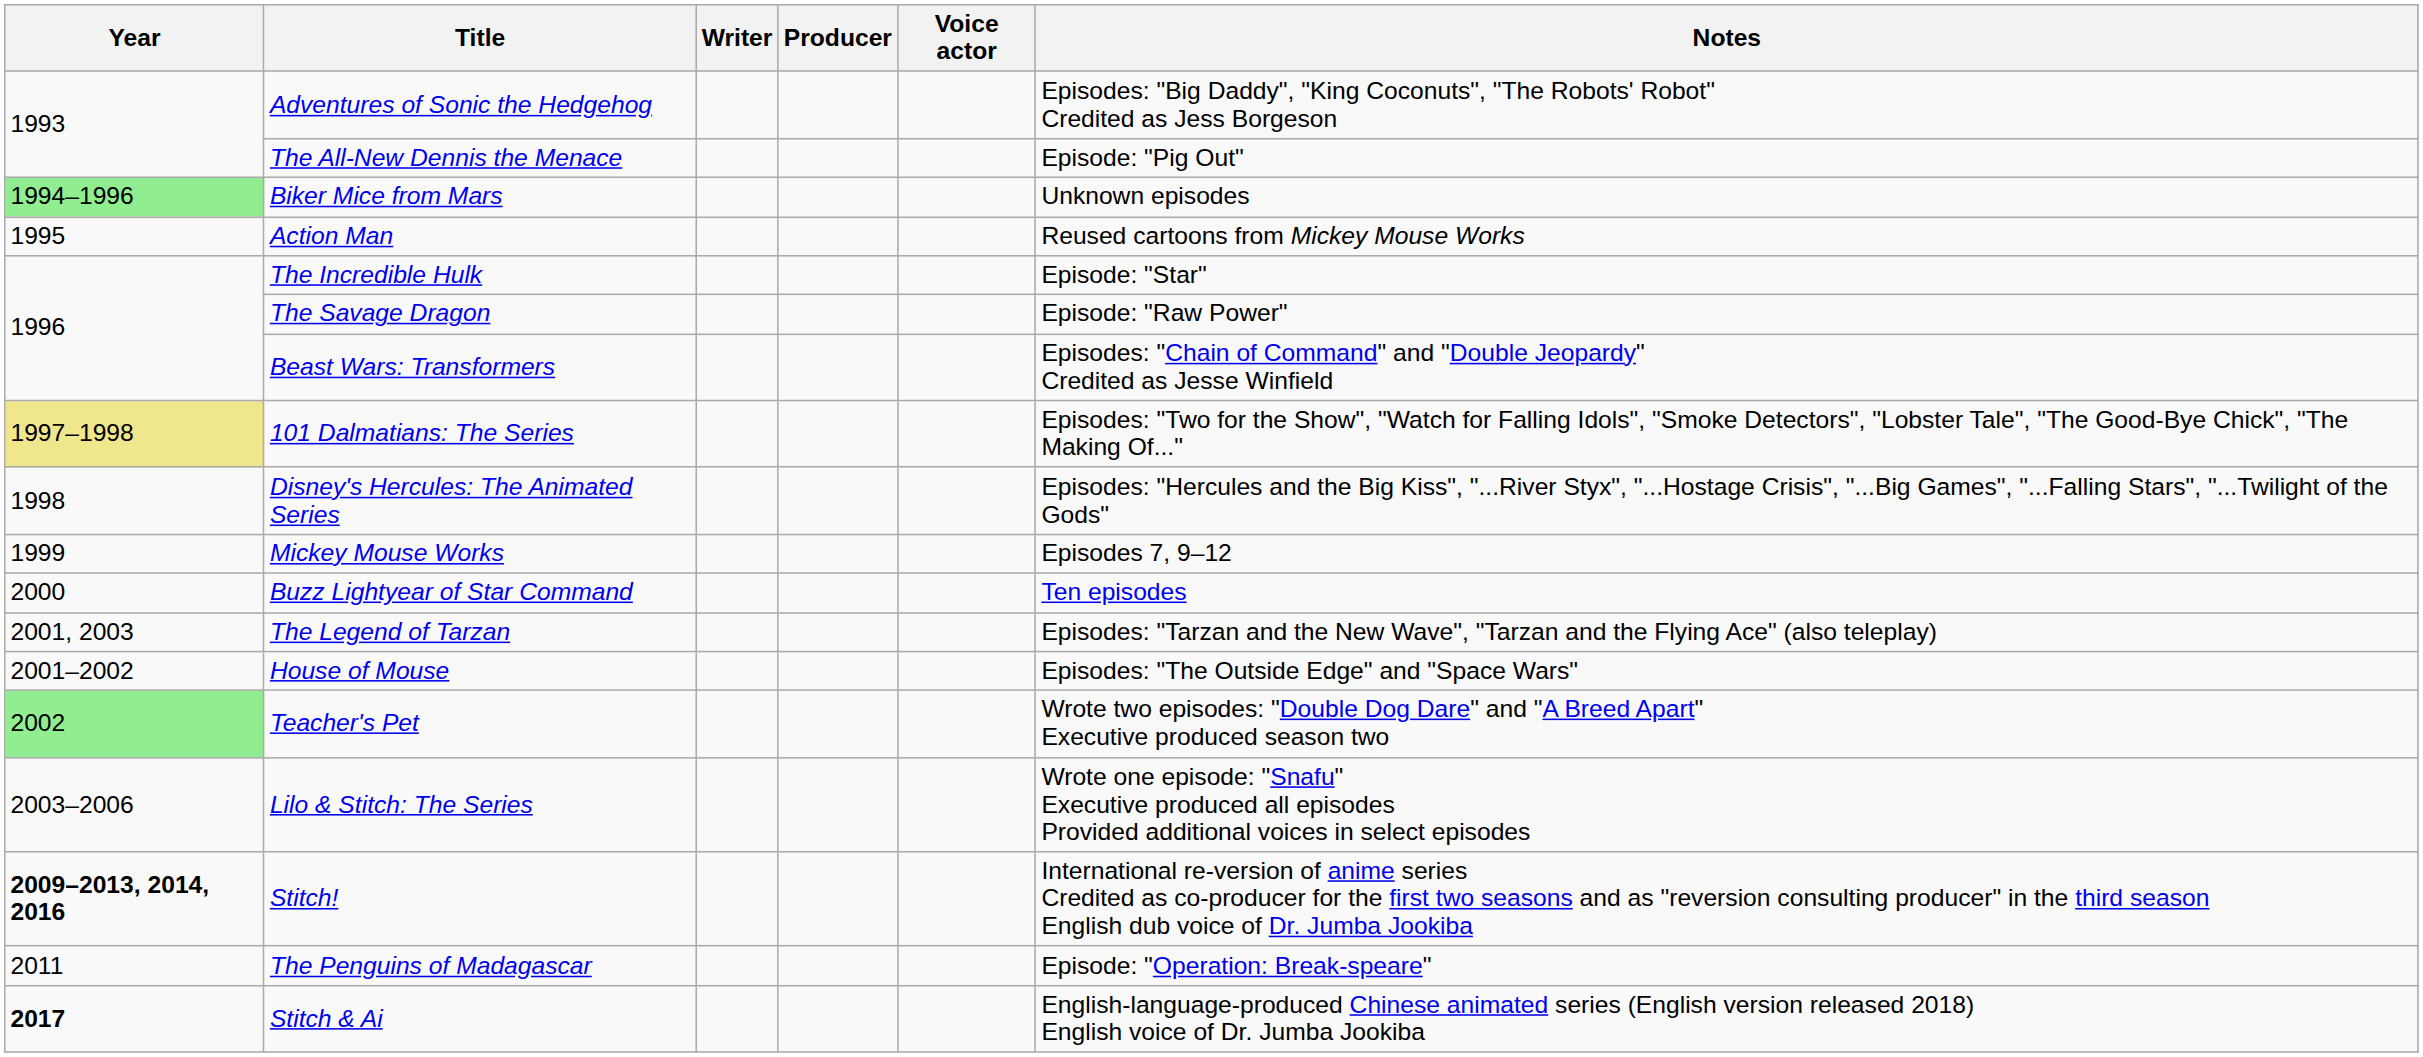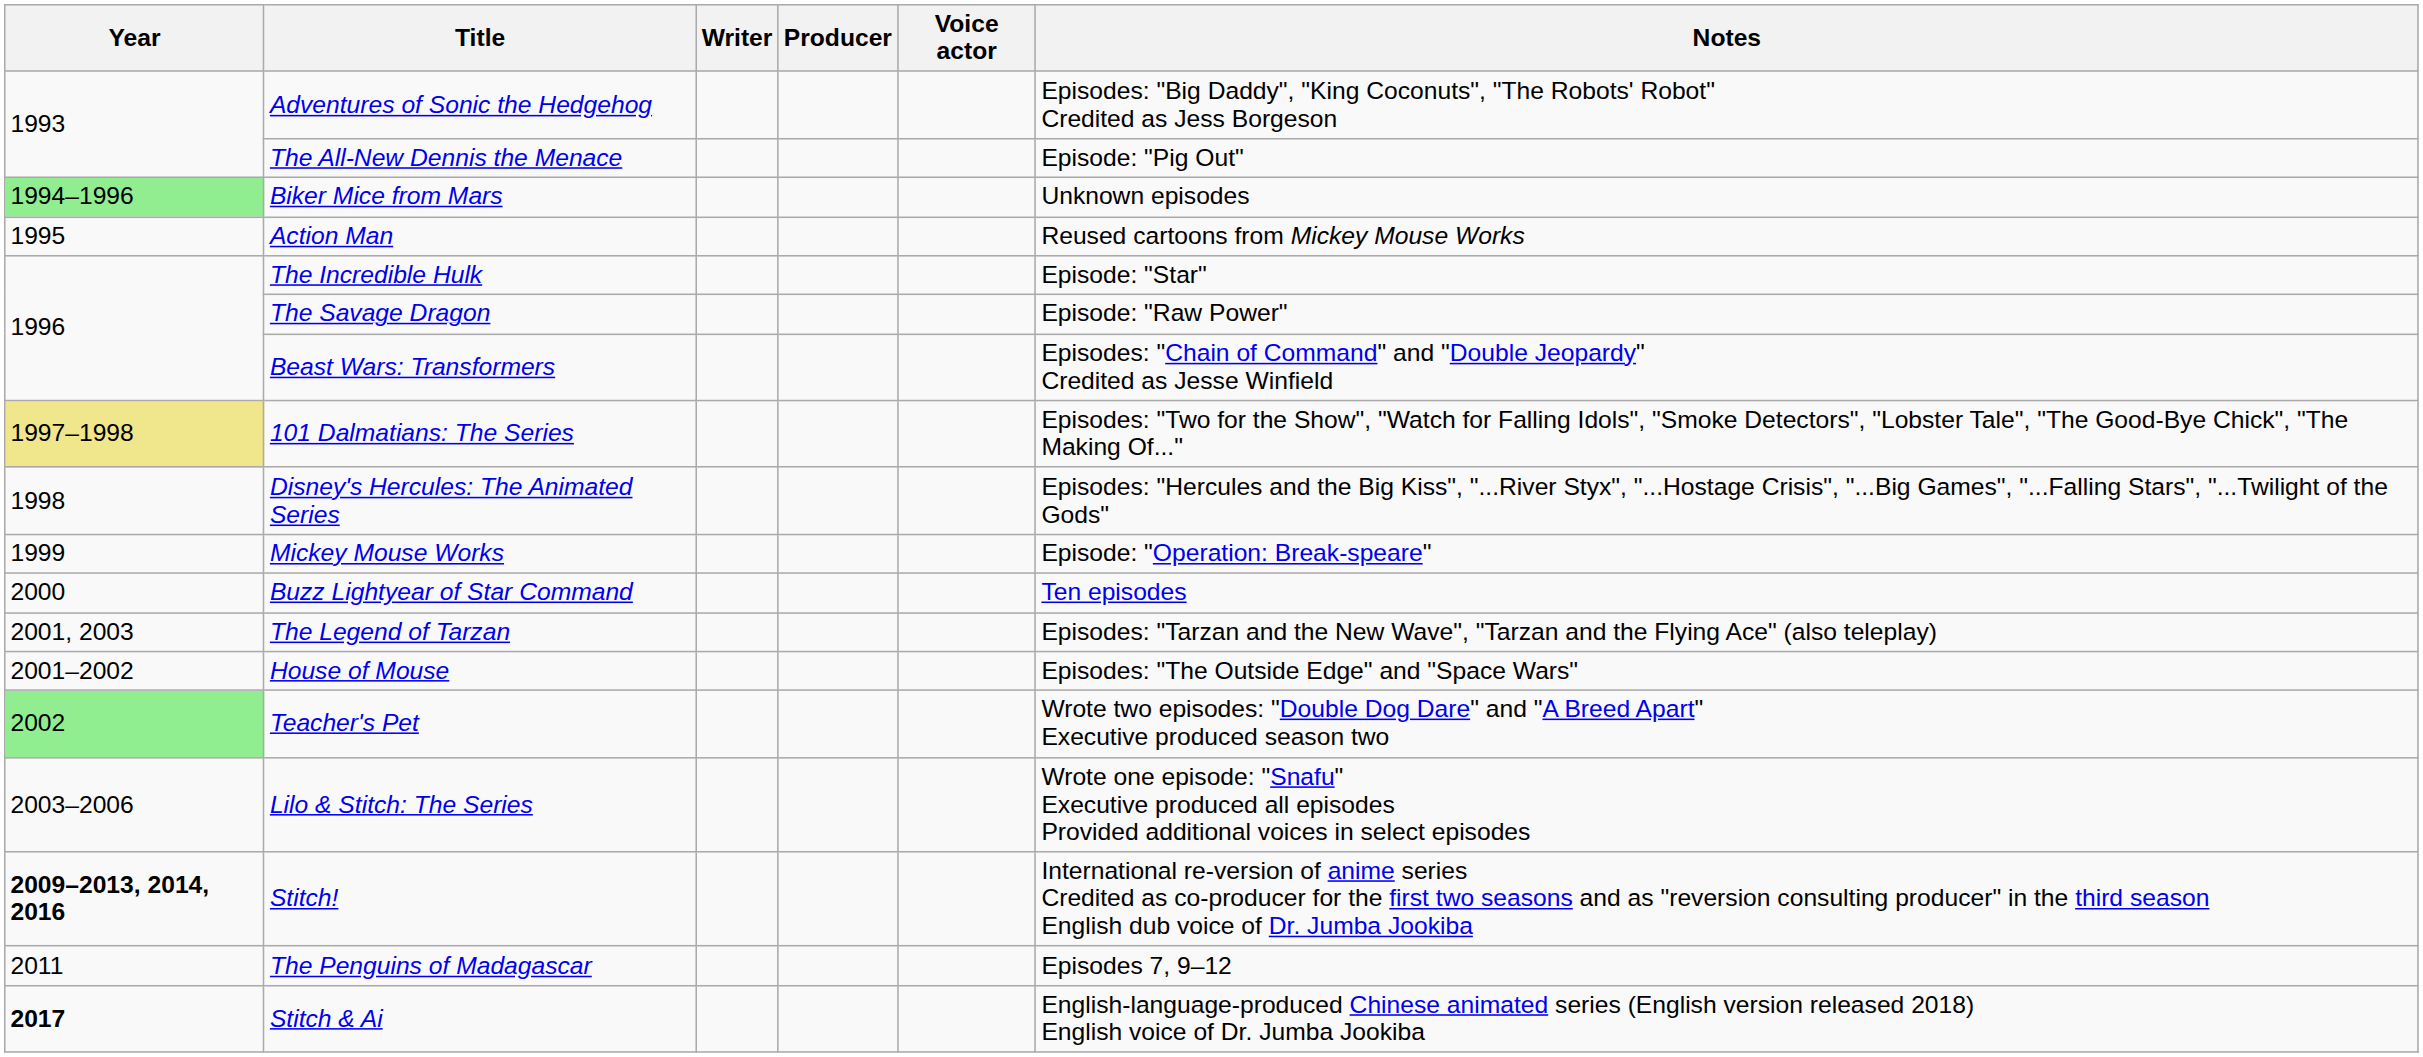 <table class="wikitable sortable">
 <tr>
 <th>Year</th>
 <th>Title</th>
 <th>Writer</th>
 <th>Producer</th>
 <th>Voice actor</th>
 <th>Notes</th>
 </tr>
 <tr>
 <td rowspan="2">1993</td>
 <td><em><a href='#'>Adventures of Sonic the Hedgehog</a></em></td>
 <td></td>
 <td></td>
 <td></td>
 <td>Episodes: "Big Daddy", "King Coconuts", "The Robots' Robot"<br>Credited as Jess Borgeson</td>
 </tr>
 <tr>
 <td><em><a href='#'>The All-New Dennis the Menace</a></em></td>
 <td></td>
 <td></td>
 <td></td>
 <td>Episode: "Pig Out"</td>
 </tr>
 <tr>
 <td style="background: lightgreen;">1994–1996</td>
 <td><em><a href='#'>Biker Mice from Mars</a></em></td>
 <td></td>
 <td></td>
 <td></td>
 <td>Unknown episodes</td>
 </tr>
 <tr>
 <td>1995</td>
 <td><em><a href='#'>Action Man</a></em></td>
 <td></td>
 <td></td>
 <td></td>
 <td>Reused cartoons from <em>Mickey Mouse Works</em></td>
 </tr>
 <tr>
 <td rowspan="3">1996</td>
 <td><em><a href='#'>The Incredible Hulk</a></em></td>
 <td></td>
 <td></td>
 <td></td>
 <td>Episode: "Star"</td>
 </tr>
 <tr>
 <td><em><a href='#'>The Savage Dragon</a></em></td>
 <td></td>
 <td></td>
 <td></td>
 <td>Episode: "Raw Power"</td>
 </tr>
 <tr>
 <td><em><a href='#'>Beast Wars: Transformers</a></em></td>
 <td></td>
 <td></td>
 <td></td>
 <td>Episodes: "<a href='#'>Chain of Command</a>" and "<a href='#'>Double Jeopardy</a>"<br>Credited as Jesse Winfield</td>
 </tr>
 <tr>
 <td style="background: khaki;">1997–1998</td>
 <td><em><a href='#'>101 Dalmatians: The Series</a></em></td>
 <td></td>
 <td></td>
 <td></td>
 <td>Episodes: "Two for the Show", "Watch for Falling Idols", "Smoke Detectors", "Lobster Tale", "The Good-Bye Chick", "The Making Of..."</td>
 </tr>
 <tr>
 <td>1998</td>
 <td><em><a href='#'>Disney's Hercules: The Animated Series</a></em></td>
 <td></td>
 <td></td>
 <td></td>
 <td>Episodes: "Hercules and the Big Kiss", "...River Styx", "...Hostage Crisis", "...Big Games", "...Falling Stars", "...Twilight of the Gods"</td>
 </tr>
 <tr>
 <td>1999</td>
 <td><em><a href='#'>Mickey Mouse Works</a></em></td>
 <td></td>
 <td></td>
 <td></td>
-<td>Episodes 7, 9–12</td>
+<td>Episode: "<a href='#'>Operation: Break-speare</a>"</td>
 </tr>
 <tr>
 <td>2000</td>
 <td><em><a href='#'>Buzz Lightyear of Star Command</a></em></td>
 <td></td>
 <td></td>
 <td></td>
 <td><a href='#'>Ten episodes</a></td>
 </tr>
 <tr>
 <td>2001, 2003</td>
 <td><em><a href='#'>The Legend of Tarzan</a></em></td>
 <td></td>
 <td></td>
 <td></td>
 <td>Episodes: "Tarzan and the New Wave", "Tarzan and the Flying Ace" (also teleplay)</td>
 </tr>
 <tr>
 <td>2001–2002</td>
 <td><em><a href='#'>House of Mouse</a></em></td>
 <td></td>
 <td></td>
 <td></td>
 <td>Episodes: "The Outside Edge" and "Space Wars"</td>
 </tr>
 <tr>
 <td style="background: lightgreen;">2002</td>
 <td><em><a href='#'>Teacher's Pet</a></em></td>
 <td></td>
 <td></td>
 <td></td>
 <td>Wrote two episodes: "<a href='#'>Double Dog Dare</a>" and "<a href='#'>A Breed Apart</a>"<br>Executive produced season two</td>
 </tr>
 <tr>
 <td>2003–2006</td>
 <td><em><a href='#'>Lilo & Stitch: The Series</a></em></td>
 <td></td>
 <td></td>
 <td></td>
 <td>Wrote one episode: "<a href='#'>Snafu</a>"<br>Executive produced all episodes<br>Provided additional voices in select episodes</td>
 </tr>
 <tr>
 <td><strong>2009–2013, 2014, 2016</strong></td>
 <td><em><a href='#'>Stitch!</a></em></td>
 <td></td>
 <td></td>
 <td></td>
 <td>International re-version of <a href='#'>anime</a> series<br>Credited as co-producer for the <a href='#'>first two seasons</a> and as "reversion consulting producer" in the <a href='#'>third season</a><br>English dub voice of <a href='#'>Dr. Jumba Jookiba</a></td>
 </tr>
 <tr>
 <td>2011</td>
 <td><em><a href='#'>The Penguins of Madagascar</a></em></td>
 <td></td>
 <td></td>
 <td></td>
-<td>Episode: "<a href='#'>Operation: Break-speare</a>"</td>
+<td>Episodes 7, 9–12</td>
 </tr>
 <tr>
 <td><strong>2017</strong></td>
 <td><em><a href='#'>Stitch & Ai</a></em></td>
 <td></td>
 <td></td>
 <td></td>
 <td>English-language-produced <a href='#'>Chinese animated</a> series (English version released 2018)<br>English voice of Dr. Jumba Jookiba</td>
 </tr>
 </table>
